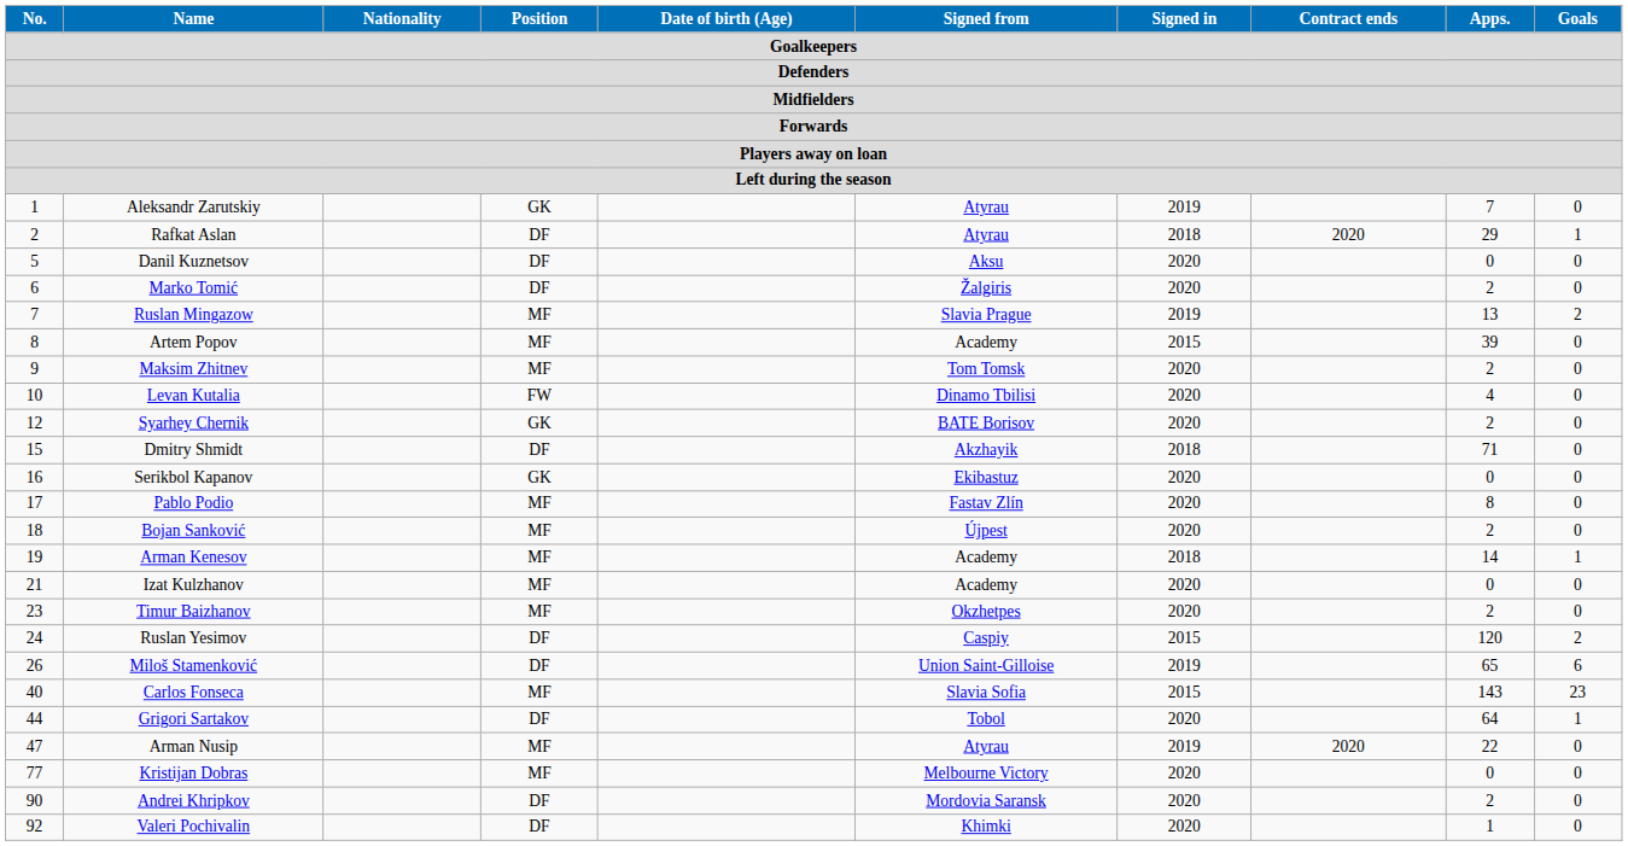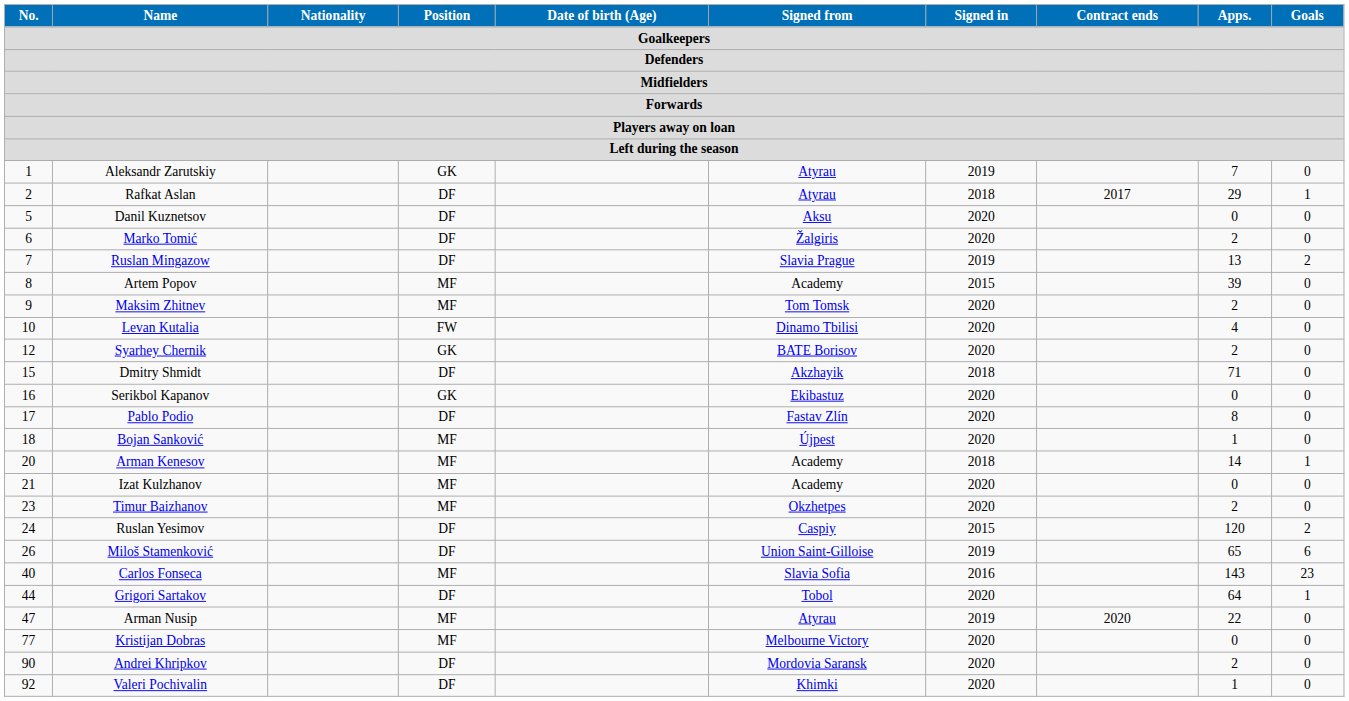 <table class="wikitable"  style="text-align:center; font-size:90%; width:90%;">
 <tr>
 <th style="background:#0070B8; color:#FFFFFF; text-align:center;">No.</th>
 <th style="background:#0070B8; color:#FFFFFF; text-align:center;">Name</th>
 <th style="background:#0070B8; color:#FFFFFF; text-align:center;">Nationality</th>
 <th style="background:#0070B8; color:#FFFFFF; text-align:center;">Position</th>
 <th style="background:#0070B8; color:#FFFFFF; text-align:center;">Date of birth (Age)</th>
 <th style="background:#0070B8; color:#FFFFFF; text-align:center;">Signed from</th>
 <th style="background:#0070B8; color:#FFFFFF; text-align:center;">Signed in</th>
 <th style="background:#0070B8; color:#FFFFFF; text-align:center;">Contract ends</th>
 <th style="background:#0070B8; color:#FFFFFF; text-align:center;">Apps.</th>
 <th style="background:#0070B8; color:#FFFFFF; text-align:center;">Goals</th>
 </tr>
 <tr>
 <th colspan="11"  style="background:#dcdcdc; text-align:center;">Goalkeepers</th>
 </tr>
 <tr>
 <th colspan="11"  style="background:#dcdcdc; text-align:center;">Defenders</th>
 </tr>
 <tr>
 <th colspan="11"  style="background:#dcdcdc; text-align:center;">Midfielders</th>
 </tr>
 <tr>
 <th colspan="11"  style="background:#dcdcdc; text-align:center;">Forwards</th>
 </tr>
 <tr>
 <th colspan="11"  style="background:#dcdcdc; text-align:center;">Players away on loan</th>
 </tr>
 <tr>
 <th colspan="11"  style="background:#dcdcdc; text-align:center;">Left during the season</th>
 </tr>
 <tr>
 <td>1</td>
 <td>Aleksandr Zarutskiy</td>
 <td></td>
 <td>GK</td>
 <td></td>
 <td><a href='#'>Atyrau</a></td>
 <td>2019</td>
 <td></td>
 <td>7</td>
 <td>0</td>
 </tr>
 <tr>
 <td>2</td>
 <td>Rafkat Aslan</td>
 <td></td>
 <td>DF</td>
 <td></td>
 <td><a href='#'>Atyrau</a></td>
 <td>2018</td>
-<td>2020</td>
+<td>2017</td>
 <td>29</td>
 <td>1</td>
 </tr>
 <tr>
 <td>5</td>
 <td>Danil Kuznetsov</td>
 <td></td>
 <td>DF</td>
 <td></td>
 <td><a href='#'>Aksu</a></td>
 <td>2020</td>
 <td></td>
 <td>0</td>
 <td>0</td>
 </tr>
 <tr>
 <td>6</td>
 <td><a href='#'>Marko Tomić</a></td>
 <td></td>
 <td>DF</td>
 <td></td>
 <td><a href='#'>Žalgiris</a></td>
 <td>2020</td>
 <td></td>
 <td>2</td>
 <td>0</td>
 </tr>
 <tr>
 <td>7</td>
 <td><a href='#'>Ruslan Mingazow</a></td>
 <td></td>
-<td>MF</td>
+<td>DF</td>
 <td></td>
 <td><a href='#'>Slavia Prague</a></td>
 <td>2019</td>
 <td></td>
 <td>13</td>
 <td>2</td>
 </tr>
 <tr>
 <td>8</td>
 <td>Artem Popov</td>
 <td></td>
 <td>MF</td>
 <td></td>
 <td>Academy</td>
 <td>2015</td>
 <td></td>
 <td>39</td>
 <td>0</td>
 </tr>
 <tr>
 <td>9</td>
 <td><a href='#'>Maksim Zhitnev</a></td>
 <td></td>
 <td>MF</td>
 <td></td>
 <td><a href='#'>Tom Tomsk</a></td>
 <td>2020</td>
 <td></td>
 <td>2</td>
 <td>0</td>
 </tr>
 <tr>
 <td>10</td>
 <td><a href='#'>Levan Kutalia</a></td>
 <td></td>
 <td>FW</td>
 <td></td>
 <td><a href='#'>Dinamo Tbilisi</a></td>
 <td>2020</td>
 <td></td>
 <td>4</td>
 <td>0</td>
 </tr>
 <tr>
 <td>12</td>
 <td><a href='#'>Syarhey Chernik</a></td>
 <td></td>
 <td>GK</td>
 <td></td>
 <td><a href='#'>BATE Borisov</a></td>
 <td>2020</td>
 <td></td>
 <td>2</td>
 <td>0</td>
 </tr>
 <tr>
 <td>15</td>
 <td>Dmitry Shmidt</td>
 <td></td>
 <td>DF</td>
 <td></td>
 <td><a href='#'>Akzhayik</a></td>
 <td>2018</td>
 <td></td>
 <td>71</td>
 <td>0</td>
 </tr>
 <tr>
 <td>16</td>
 <td>Serikbol Kapanov</td>
 <td></td>
 <td>GK</td>
 <td></td>
 <td><a href='#'>Ekibastuz</a></td>
 <td>2020</td>
 <td></td>
 <td>0</td>
 <td>0</td>
 </tr>
 <tr>
 <td>17</td>
 <td><a href='#'>Pablo Podio</a></td>
 <td></td>
-<td>MF</td>
+<td>DF</td>
 <td></td>
 <td><a href='#'>Fastav Zlín</a></td>
 <td>2020</td>
 <td></td>
 <td>8</td>
 <td>0</td>
 </tr>
 <tr>
 <td>18</td>
 <td><a href='#'>Bojan Sanković</a></td>
 <td></td>
 <td>MF</td>
 <td></td>
 <td><a href='#'>Újpest</a></td>
 <td>2020</td>
 <td></td>
-<td>2</td>
+<td>1</td>
 <td>0</td>
 </tr>
 <tr>
-<td>19</td>
+<td>20</td>
 <td><a href='#'>Arman Kenesov</a></td>
 <td></td>
 <td>MF</td>
 <td></td>
 <td>Academy</td>
 <td>2018</td>
 <td></td>
 <td>14</td>
 <td>1</td>
 </tr>
 <tr>
 <td>21</td>
 <td>Izat Kulzhanov</td>
 <td></td>
 <td>MF</td>
 <td></td>
 <td>Academy</td>
 <td>2020</td>
 <td></td>
 <td>0</td>
 <td>0</td>
 </tr>
 <tr>
 <td>23</td>
 <td><a href='#'>Timur Baizhanov</a></td>
 <td></td>
 <td>MF</td>
 <td></td>
 <td><a href='#'>Okzhetpes</a></td>
 <td>2020</td>
 <td></td>
 <td>2</td>
 <td>0</td>
 </tr>
 <tr>
 <td>24</td>
 <td>Ruslan Yesimov</td>
 <td></td>
 <td>DF</td>
 <td></td>
 <td><a href='#'>Caspiy</a></td>
 <td>2015</td>
 <td></td>
 <td>120</td>
 <td>2</td>
 </tr>
 <tr>
 <td>26</td>
 <td><a href='#'>Miloš Stamenković</a></td>
 <td></td>
 <td>DF</td>
 <td></td>
 <td><a href='#'>Union Saint-Gilloise</a></td>
 <td>2019</td>
 <td></td>
 <td>65</td>
 <td>6</td>
 </tr>
 <tr>
 <td>40</td>
 <td><a href='#'>Carlos Fonseca</a></td>
 <td></td>
 <td>MF</td>
 <td></td>
 <td><a href='#'>Slavia Sofia</a></td>
-<td>2015</td>
+<td>2016</td>
 <td></td>
 <td>143</td>
 <td>23</td>
 </tr>
 <tr>
 <td>44</td>
 <td><a href='#'>Grigori Sartakov</a></td>
 <td></td>
 <td>DF</td>
 <td></td>
 <td><a href='#'>Tobol</a></td>
 <td>2020</td>
 <td></td>
 <td>64</td>
 <td>1</td>
 </tr>
 <tr>
 <td>47</td>
 <td>Arman Nusip</td>
 <td></td>
 <td>MF</td>
 <td></td>
 <td><a href='#'>Atyrau</a></td>
 <td>2019</td>
 <td>2020</td>
 <td>22</td>
 <td>0</td>
 </tr>
 <tr>
 <td>77</td>
 <td><a href='#'>Kristijan Dobras</a></td>
 <td></td>
 <td>MF</td>
 <td></td>
 <td><a href='#'>Melbourne Victory</a></td>
 <td>2020</td>
 <td></td>
 <td>0</td>
 <td>0</td>
 </tr>
 <tr>
 <td>90</td>
 <td><a href='#'>Andrei Khripkov</a></td>
 <td></td>
 <td>DF</td>
 <td></td>
 <td><a href='#'>Mordovia Saransk</a></td>
 <td>2020</td>
 <td></td>
 <td>2</td>
 <td>0</td>
 </tr>
 <tr>
 <td>92</td>
 <td><a href='#'>Valeri Pochivalin</a></td>
 <td></td>
 <td>DF</td>
 <td></td>
 <td><a href='#'>Khimki</a></td>
 <td>2020</td>
 <td></td>
 <td>1</td>
 <td>0</td>
 </tr>
 </table>
